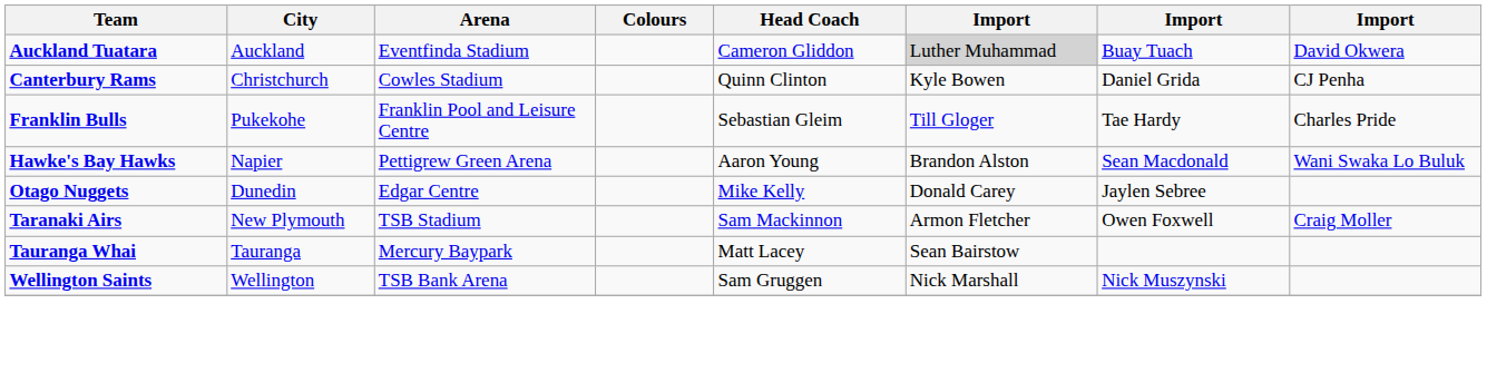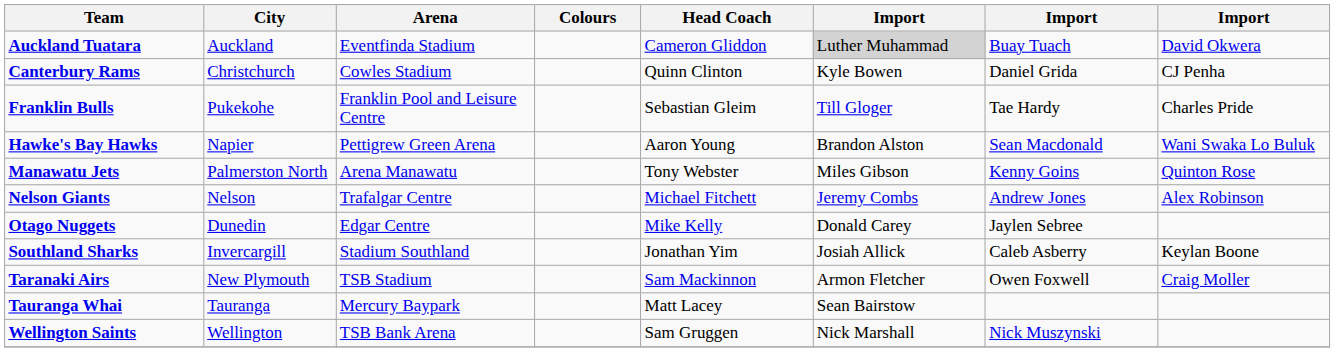 <table class="wikitable" style="width:99%; text-align:left">
 <tr>
 <th style="width:15%">Team</th>
 <th style="width:10%">City</th>
 <th style="width:15%">Arena</th>
 <th style="width:8%">Colours</th>
 <th style="width:13%">Head Coach</th>
 <th style="width:13%">Import</th>
 <th style="width:13%">Import</th>
 <th style="width:13%">Import</th>
 </tr>
 <tr>
 <td><strong><a href='#'>Auckland Tuatara</a></strong></td>
 <td><a href='#'>Auckland</a></td>
 <td><a href='#'>Eventfinda Stadium</a></td>
 <td> </td>
 <td> <a href='#'>Cameron Gliddon</a></td>
 <td style="background: lightgrey;"> Luther Muhammad</td>
 <td> <a href='#'>Buay Tuach</a></td>
 <td> <a href='#'>David Okwera</a></td>
 </tr>
 <tr>
 <td><strong><a href='#'>Canterbury Rams</a></strong></td>
 <td><a href='#'>Christchurch</a></td>
 <td><a href='#'>Cowles Stadium</a></td>
 <td> </td>
 <td> Quinn Clinton</td>
 <td> Kyle Bowen</td>
 <td> Daniel Grida</td>
 <td> CJ Penha</td>
 </tr>
 <tr>
 <td><strong><a href='#'>Franklin Bulls</a></strong></td>
 <td><a href='#'>Pukekohe</a></td>
 <td><a href='#'>Franklin Pool and Leisure Centre</a></td>
 <td> </td>
 <td> Sebastian Gleim</td>
 <td> <a href='#'>Till Gloger</a></td>
 <td> Tae Hardy</td>
 <td> Charles Pride</td>
 </tr>
 <tr>
 <td><strong><a href='#'>Hawke's Bay Hawks</a></strong></td>
 <td><a href='#'>Napier</a></td>
 <td><a href='#'>Pettigrew Green Arena</a></td>
 <td>  </td>
 <td> Aaron Young</td>
 <td> Brandon Alston</td>
 <td> <a href='#'>Sean Macdonald</a></td>
 <td> <a href='#'>Wani Swaka Lo Buluk</a></td>
 </tr>
 <tr>
+<td><strong><a href='#'>Manawatu Jets</a></strong></td>
+<td><a href='#'>Palmerston North</a></td>
+<td><a href='#'>Arena Manawatu</a></td>
+<td>  </td>
+<td> Tony Webster</td>
+<td> Miles Gibson</td>
+<td> <a href='#'>Kenny Goins</a></td>
+<td> <a href='#'>Quinton Rose</a></td>
+</tr>
+<tr>
+<td><strong><a href='#'>Nelson Giants</a></strong></td>
+<td><a href='#'>Nelson</a></td>
+<td><a href='#'>Trafalgar Centre</a></td>
+<td> </td>
+<td> <a href='#'>Michael Fitchett</a></td>
+<td> <a href='#'>Jeremy Combs</a></td>
+<td> <a href='#'>Andrew Jones</a></td>
+<td> <a href='#'>Alex Robinson</a></td>
+</tr>
+<tr>
 <td><strong><a href='#'>Otago Nuggets</a></strong></td>
 <td><a href='#'>Dunedin</a></td>
 <td><a href='#'>Edgar Centre</a></td>
 <td>  </td>
 <td> <a href='#'>Mike Kelly</a></td>
 <td> Donald Carey</td>
 <td> Jaylen Sebree</td>
 <td></td>
+</tr>
+<tr>
+<td><strong><a href='#'>Southland Sharks</a></strong></td>
+<td><a href='#'>Invercargill</a></td>
+<td><a href='#'>Stadium Southland</a></td>
+<td>  </td>
+<td> Jonathan Yim</td>
+<td> Josiah Allick</td>
+<td> Caleb Asberry</td>
+<td> Keylan Boone</td>
 </tr>
 <tr>
 <td><strong><a href='#'>Taranaki Airs</a></strong></td>
 <td><a href='#'>New Plymouth</a></td>
 <td><a href='#'>TSB Stadium</a></td>
 <td> </td>
 <td> <a href='#'>Sam Mackinnon</a></td>
 <td> Armon Fletcher</td>
 <td> Owen Foxwell</td>
 <td> <a href='#'>Craig Moller</a></td>
 </tr>
 <tr>
 <td><strong><a href='#'>Tauranga Whai</a></strong></td>
 <td><a href='#'>Tauranga</a></td>
 <td><a href='#'>Mercury Baypark</a></td>
 <td> </td>
 <td> Matt Lacey</td>
 <td> Sean Bairstow</td>
 <td></td>
 <td></td>
 </tr>
 <tr>
 <td><strong><a href='#'>Wellington Saints</a></strong></td>
 <td><a href='#'>Wellington</a></td>
 <td><a href='#'>TSB Bank Arena</a></td>
 <td> </td>
 <td> Sam Gruggen</td>
 <td> Nick Marshall</td>
 <td> <a href='#'>Nick Muszynski</a></td>
 <td></td>
 </tr>
 <tr>
 </tr>
 </table>
